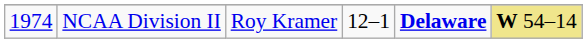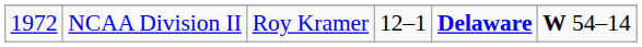 <table class="wikitable">
 <tr>
 </tr>
 <tr>
-<td><a href='#'>1974</a></td>
+<td><a href='#'>1972</a></td>
 <td><a href='#'>NCAA Division II</a></td>
 <td><a href='#'>Roy Kramer</a></td>
 <td>12–1</td>
 <td><strong><a href='#'>Delaware</a></strong></td>
-<td style="background: khaki;"><strong>W</strong> 54–14</td>
+<td><strong>W</strong> 54–14</td>
 </tr>
 </table>
